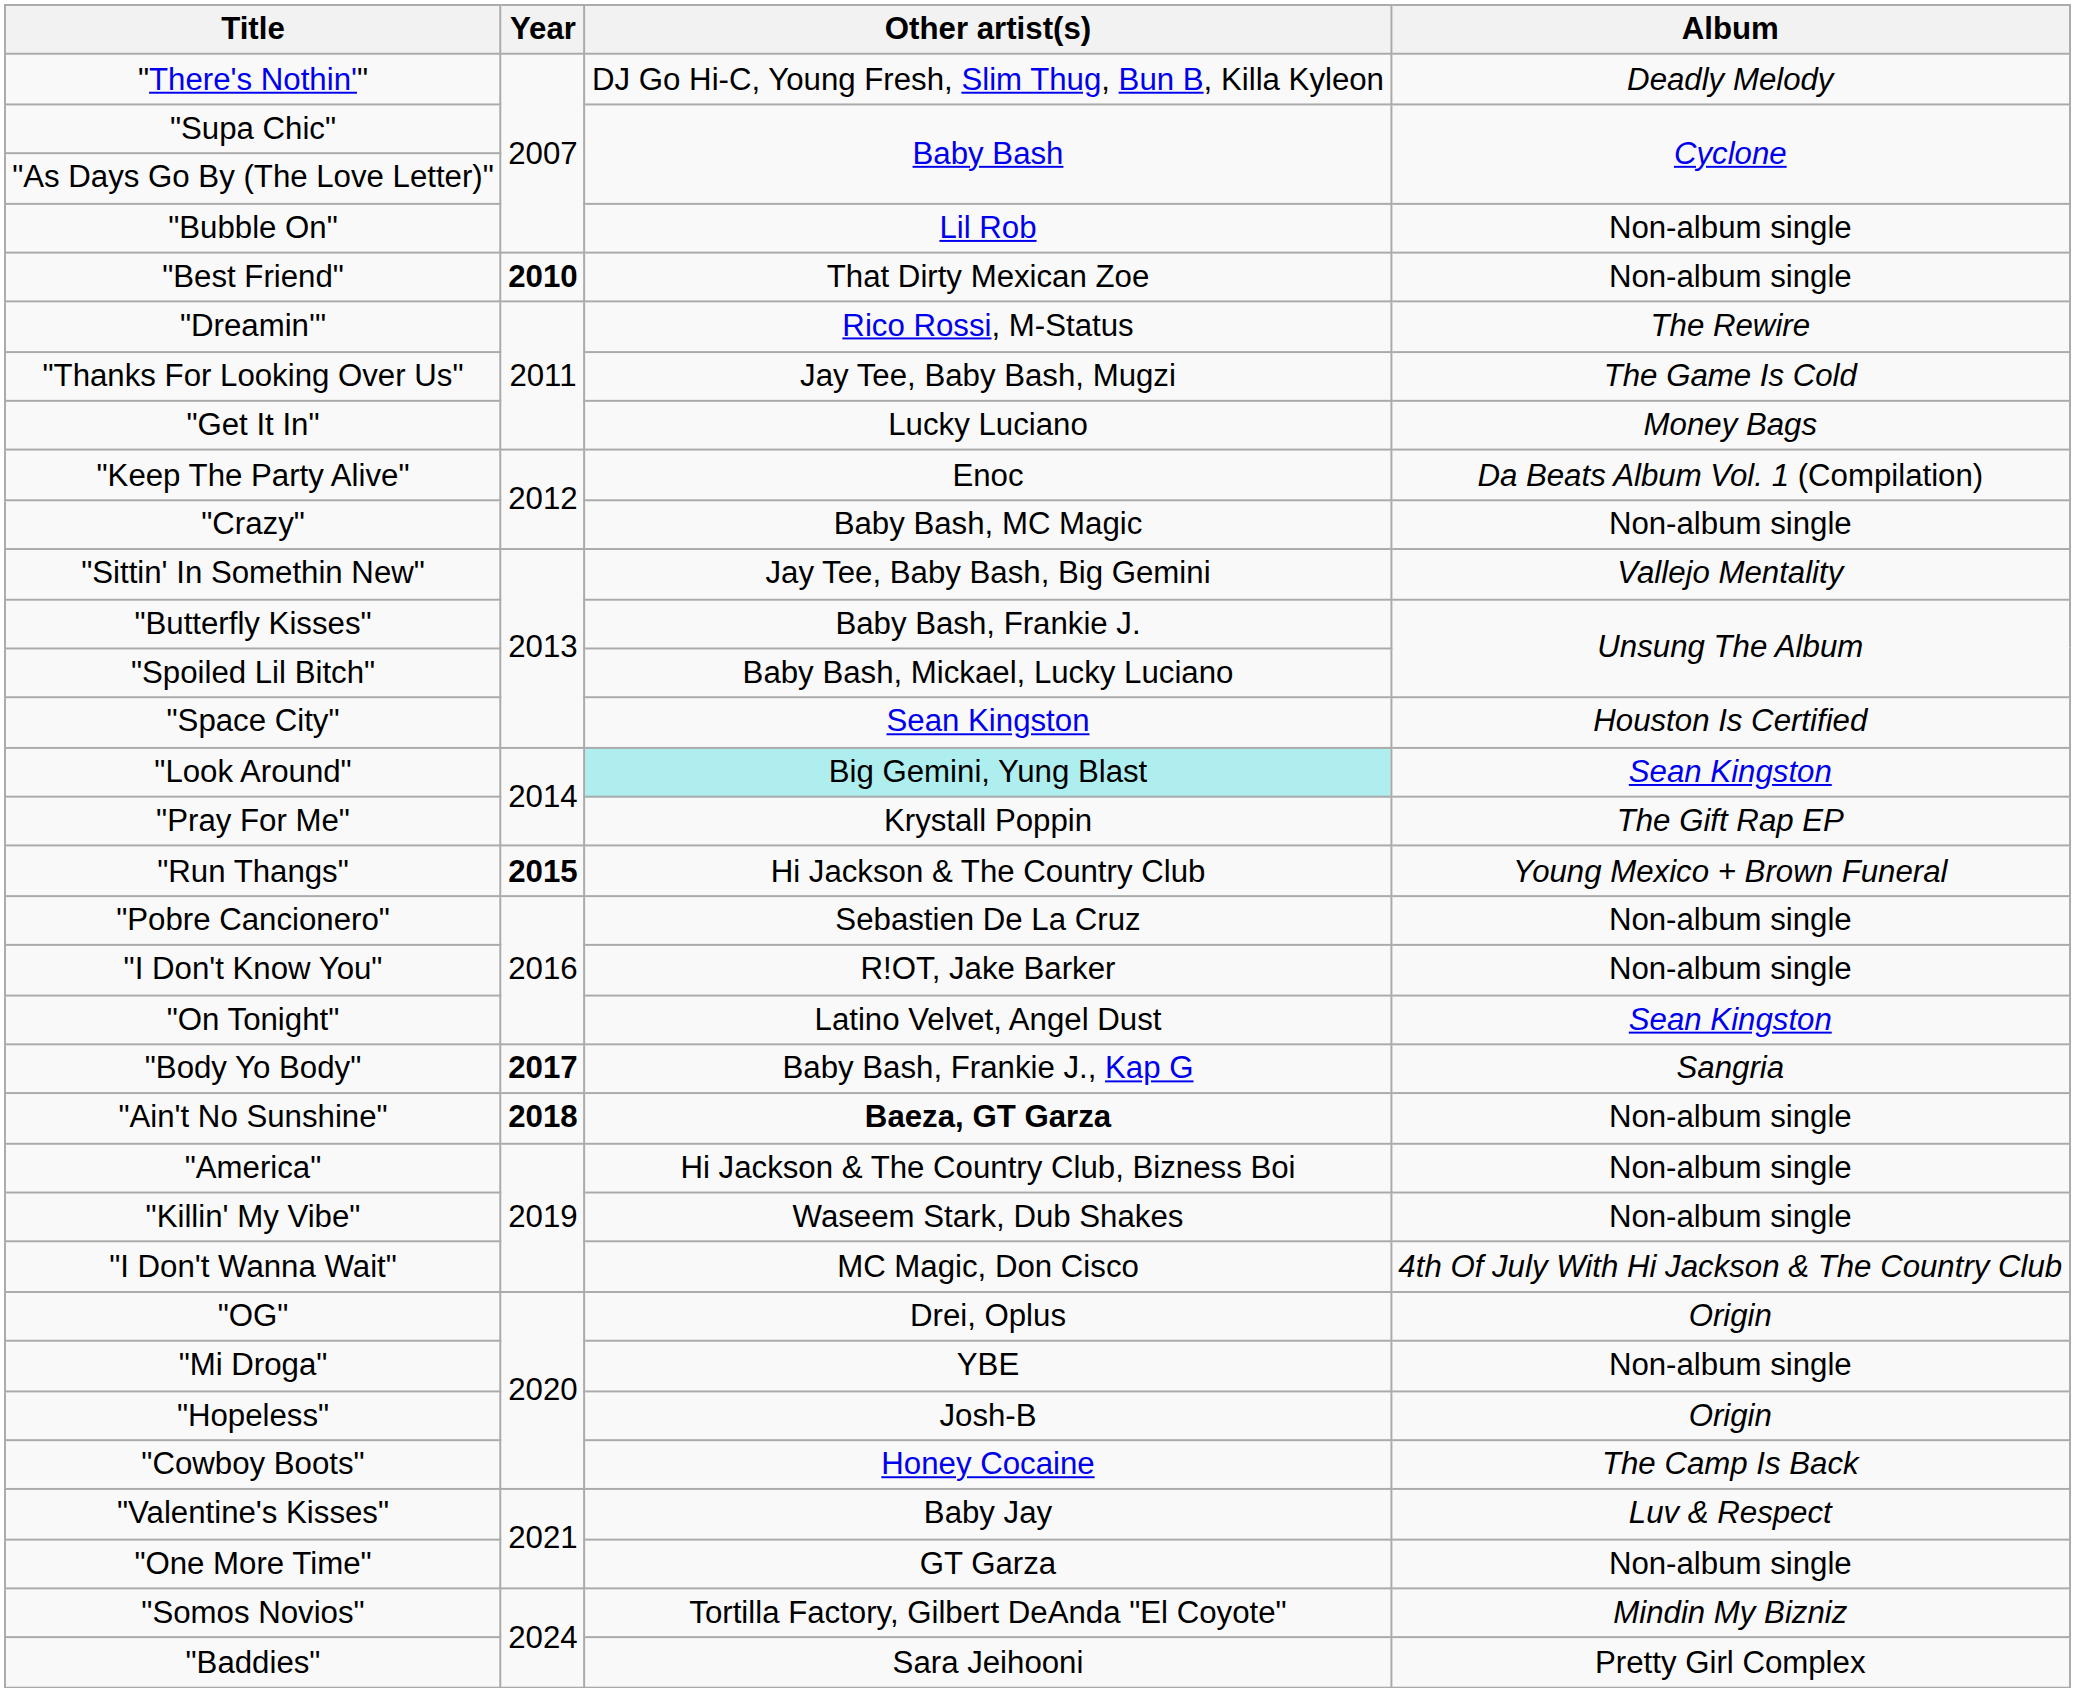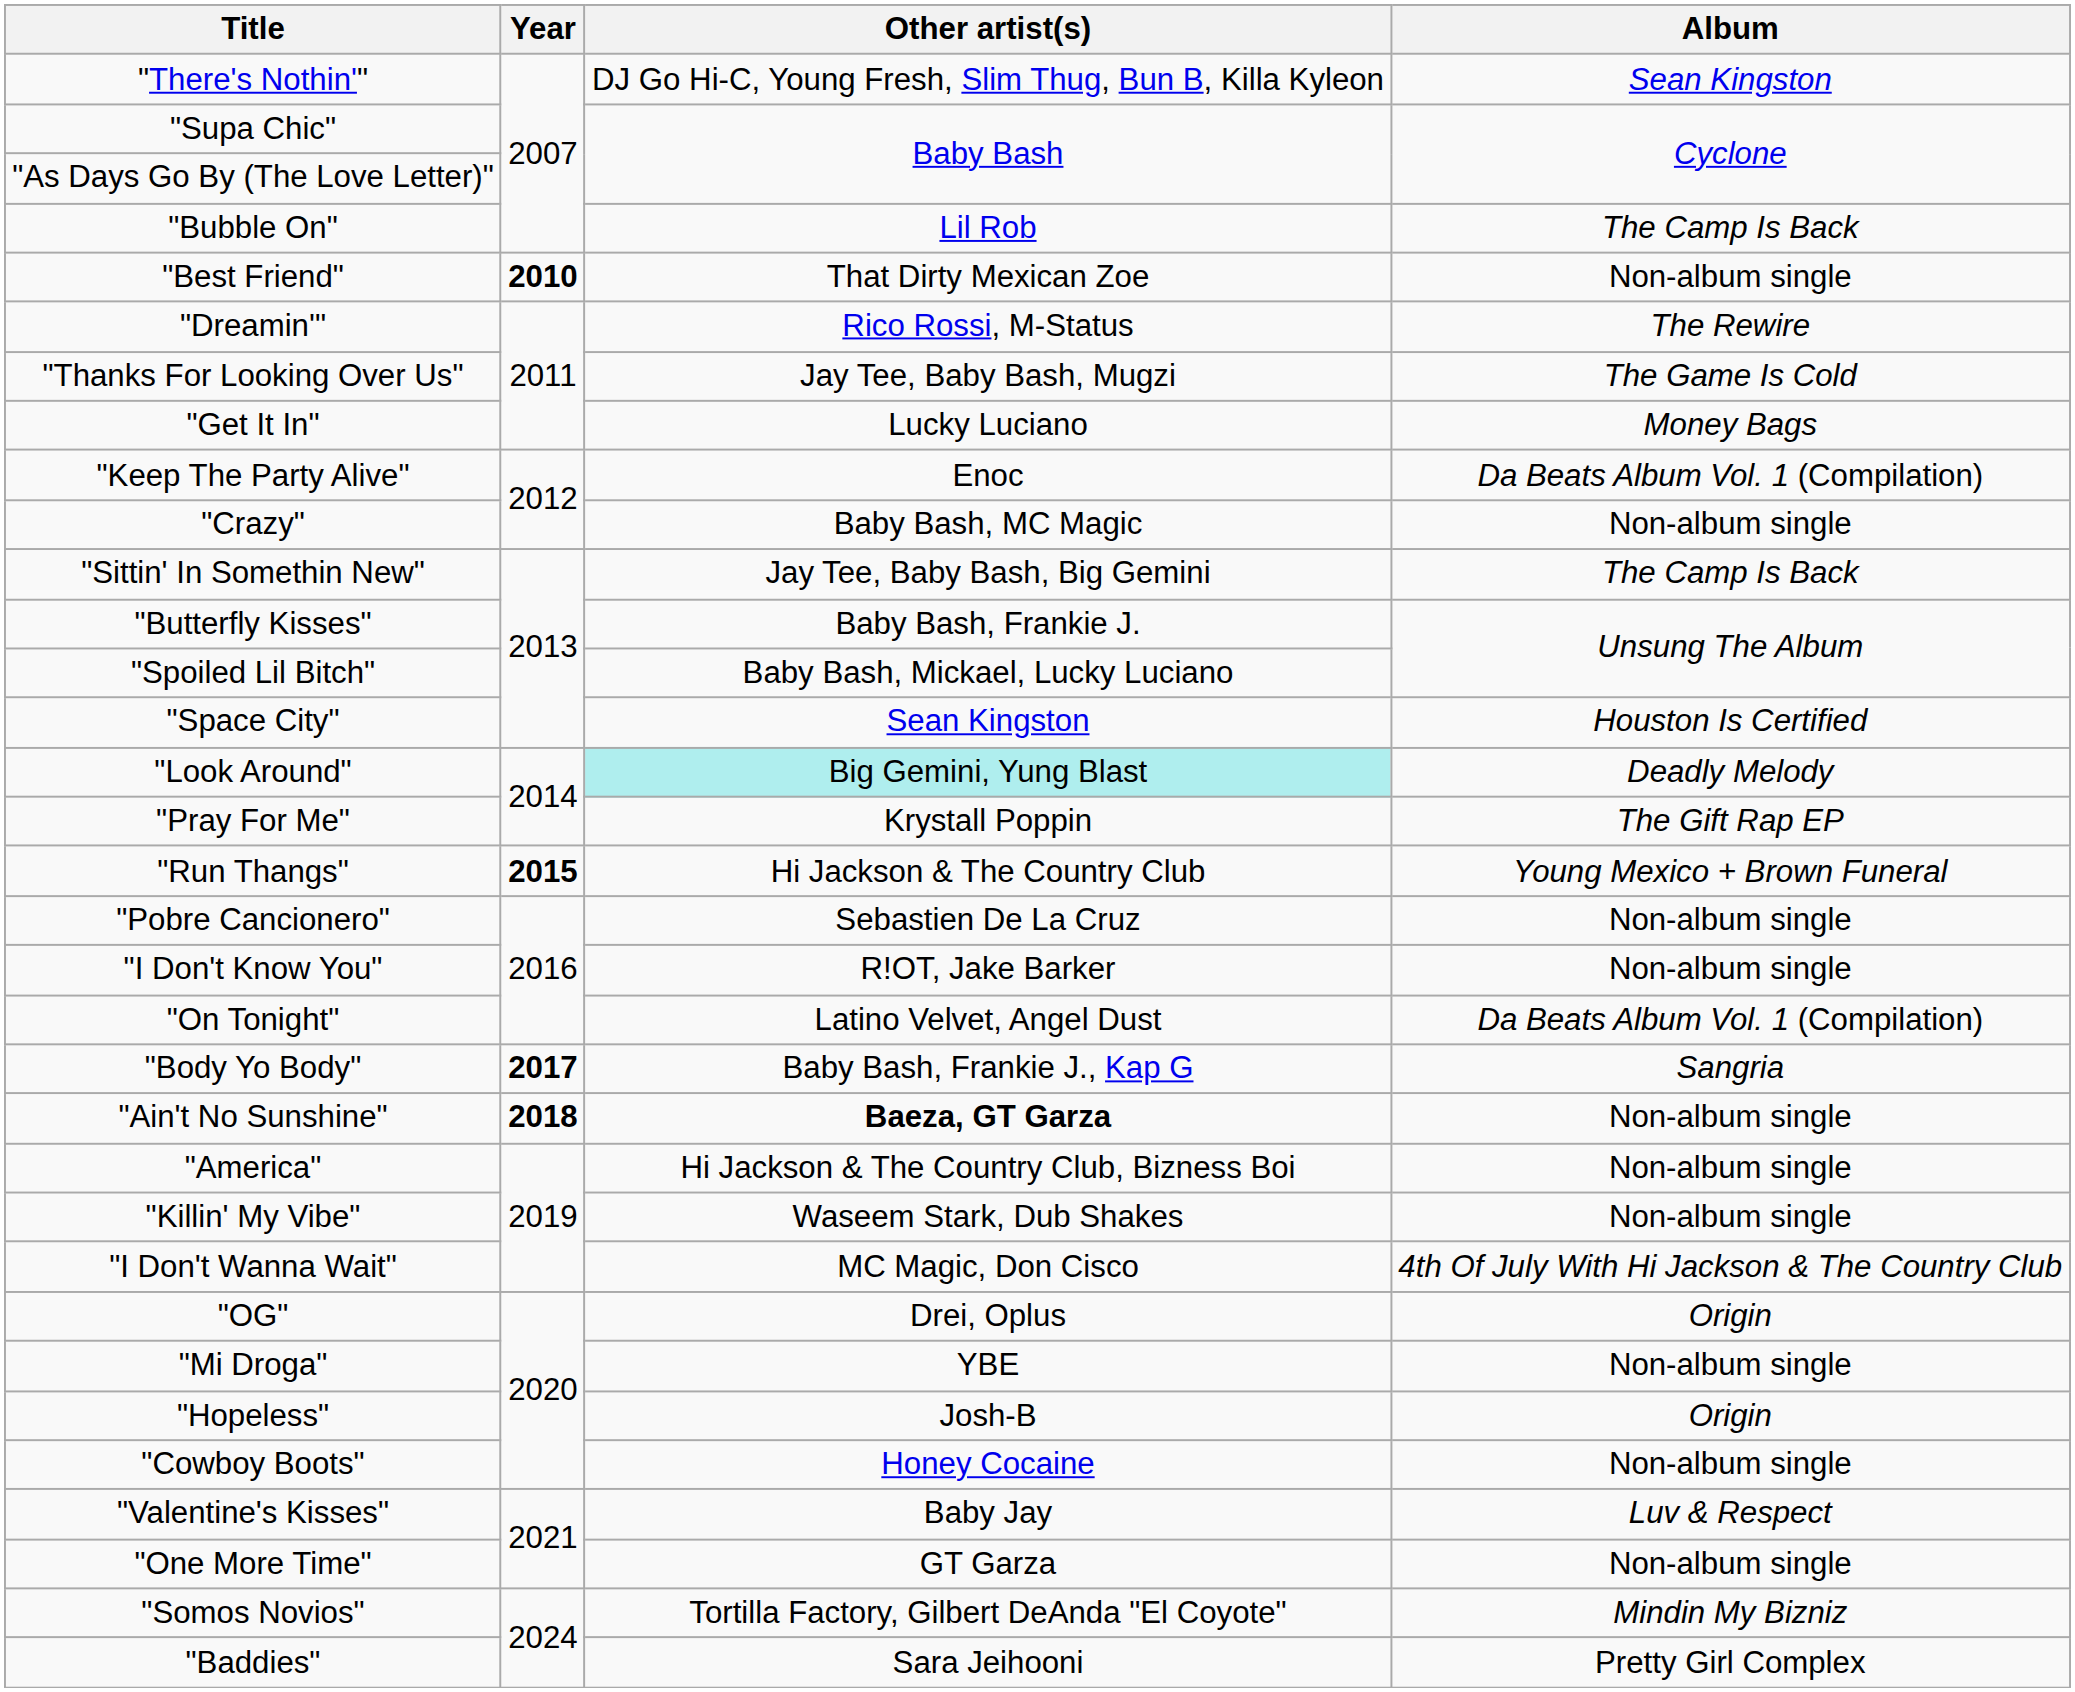 <table class="wikitable plainrowheaders" style="text-align:center;">
 <tr>
 <th scope="col">Title</th>
 <th scope="col">Year</th>
 <th scope="col">Other artist(s)</th>
 <th scope="col">Album</th>
 </tr>
 <tr>
 <td scope="row">"<a href='#'>There's Nothin'</a>"</td>
 <td rowspan="4">2007</td>
 <td>DJ Go Hi-C, Young Fresh, <a href='#'>Slim Thug</a>, <a href='#'>Bun B</a>, Killa Kyleon</td>
-<td><em>Deadly Melody</em></td>
+<td><em><a href='#'>Sean Kingston</a></em></td>
 </tr>
 <tr>
 <td scope="row">"Supa Chic"</td>
 <td rowspan="2"><a href='#'>Baby Bash</a></td>
 <td rowspan="2"><em><a href='#'>Cyclone</a></em></td>
 </tr>
 <tr>
 <td scope="row">"As Days Go By (The Love Letter)"</td>
 </tr>
 <tr>
 <td scope="row">"Bubble On"</td>
 <td><a href='#'>Lil Rob</a></td>
-<td>Non-album single</td>
+<td><em>The Camp Is Back</em></td>
 </tr>
 <tr>
 <td scope="row">"Best Friend"</td>
 <td><strong>2010</strong></td>
 <td>That Dirty Mexican Zoe</td>
 <td>Non-album single</td>
 </tr>
 <tr>
 <td scope="row">"Dreamin'"</td>
 <td rowspan="3">2011</td>
 <td><a href='#'>Rico Rossi</a>, M-Status</td>
 <td><em>The Rewire</em></td>
 </tr>
 <tr>
 <td scope="row">"Thanks For Looking Over Us"</td>
 <td>Jay Tee, Baby Bash, Mugzi</td>
 <td><em>The Game Is Cold</em></td>
 </tr>
 <tr>
 <td scope="row">"Get It In"</td>
 <td>Lucky Luciano</td>
 <td><em>Money Bags</em></td>
 </tr>
 <tr>
 <td scope="row">"Keep The Party Alive"</td>
 <td rowspan="2">2012</td>
 <td>Enoc</td>
 <td><em>Da Beats Album Vol. 1</em> (Compilation)</td>
 </tr>
 <tr>
 <td scope="row">"Crazy"</td>
 <td>Baby Bash, MC Magic</td>
 <td>Non-album single</td>
 </tr>
 <tr>
 <td scope="row">"Sittin' In Somethin New"</td>
 <td rowspan="4">2013</td>
 <td>Jay Tee, Baby Bash, Big Gemini</td>
-<td><em>Vallejo Mentality</em></td>
+<td><em>The Camp Is Back</em></td>
 </tr>
 <tr>
 <td scope="row">"Butterfly Kisses"</td>
 <td>Baby Bash, Frankie J.</td>
 <td rowspan="2"><em>Unsung The Album</em></td>
 </tr>
 <tr>
 <td scope="row">"Spoiled Lil Bitch"</td>
 <td>Baby Bash, Mickael, Lucky Luciano</td>
 </tr>
 <tr>
 <td scope="row">"Space City"</td>
 <td><a href='#'>Sean Kingston</a></td>
 <td><em>Houston Is Certified</em></td>
 </tr>
 <tr>
 <td scope="row">"Look Around"</td>
 <td rowspan="2">2014</td>
 <td style="background: paleturquoise;">Big Gemini, Yung Blast</td>
-<td><em><a href='#'>Sean Kingston</a></em></td>
+<td><em>Deadly Melody</em></td>
 </tr>
 <tr>
 <td scope="row">"Pray For Me"</td>
 <td>Krystall Poppin</td>
 <td><em>The Gift Rap EP</em></td>
 </tr>
 <tr>
 <td scope="row">"Run Thangs"</td>
 <td><strong>2015</strong></td>
 <td>Hi Jackson & The Country Club</td>
 <td><em>Young Mexico + Brown Funeral</em></td>
 </tr>
 <tr>
 <td scope="row">"Pobre Cancionero"</td>
 <td rowspan="3">2016</td>
 <td>Sebastien De La Cruz</td>
 <td>Non-album single</td>
 </tr>
 <tr>
 <td scope="row">"I Don't Know You"</td>
 <td>R!OT, Jake Barker</td>
 <td>Non-album single</td>
 </tr>
 <tr>
 <td scope="row">"On Tonight"</td>
 <td>Latino Velvet, Angel Dust</td>
-<td><em><a href='#'>Sean Kingston</a></em></td>
+<td><em>Da Beats Album Vol. 1</em> (Compilation)</td>
 </tr>
 <tr>
 <td scope="row">"Body Yo Body"</td>
 <td><strong>2017</strong></td>
 <td>Baby Bash, Frankie J., <a href='#'>Kap G</a></td>
 <td><em>Sangria</em></td>
 </tr>
 <tr>
 <td scope="row">"Ain't No Sunshine"</td>
 <td><strong>2018</strong></td>
 <td><strong>Baeza, GT Garza</strong></td>
 <td>Non-album single</td>
 </tr>
 <tr>
 <td scope="row">"America"</td>
 <td rowspan="3">2019</td>
 <td>Hi Jackson & The Country Club, Bizness Boi</td>
 <td>Non-album single</td>
 </tr>
 <tr>
 <td scope="row">"Killin' My Vibe"</td>
 <td>Waseem Stark, Dub Shakes</td>
 <td>Non-album single</td>
 </tr>
 <tr>
 <td scope="row">"I Don't Wanna Wait"</td>
 <td>MC Magic, Don Cisco</td>
 <td><em>4th Of July With Hi Jackson & The Country Club</em></td>
 </tr>
 <tr>
 <td scope="row">"OG"</td>
 <td rowspan="4">2020</td>
 <td>Drei, Oplus</td>
 <td><em>Origin</em></td>
 </tr>
 <tr>
 <td scope="row">"Mi Droga"</td>
 <td>YBE</td>
 <td>Non-album single</td>
 </tr>
 <tr>
 <td scope="row">"Hopeless"</td>
 <td>Josh-B</td>
 <td><em>Origin</em></td>
 </tr>
 <tr>
 <td scope="row">"Cowboy Boots"</td>
 <td><a href='#'>Honey Cocaine</a></td>
-<td><em>The Camp Is Back</em></td>
+<td>Non-album single</td>
 </tr>
 <tr>
 <td scope="row">"Valentine's Kisses"</td>
 <td rowspan="2">2021</td>
 <td>Baby Jay</td>
 <td><em>Luv & Respect</em></td>
 </tr>
 <tr>
 <td scope="row">"One More Time"</td>
 <td>GT Garza</td>
 <td>Non-album single</td>
 </tr>
 <tr>
 <td scope="row">"Somos Novios"</td>
 <td rowspan="2">2024</td>
 <td>Tortilla Factory, Gilbert DeAnda "El Coyote"</td>
 <td><em>Mindin My Bizniz</em></td>
 </tr>
 <tr>
 <td>"Baddies"</td>
 <td>Sara Jeihooni</td>
 <td>Pretty Girl Complex</td>
 </tr>
 <tr>
 </tr>
 </table>
